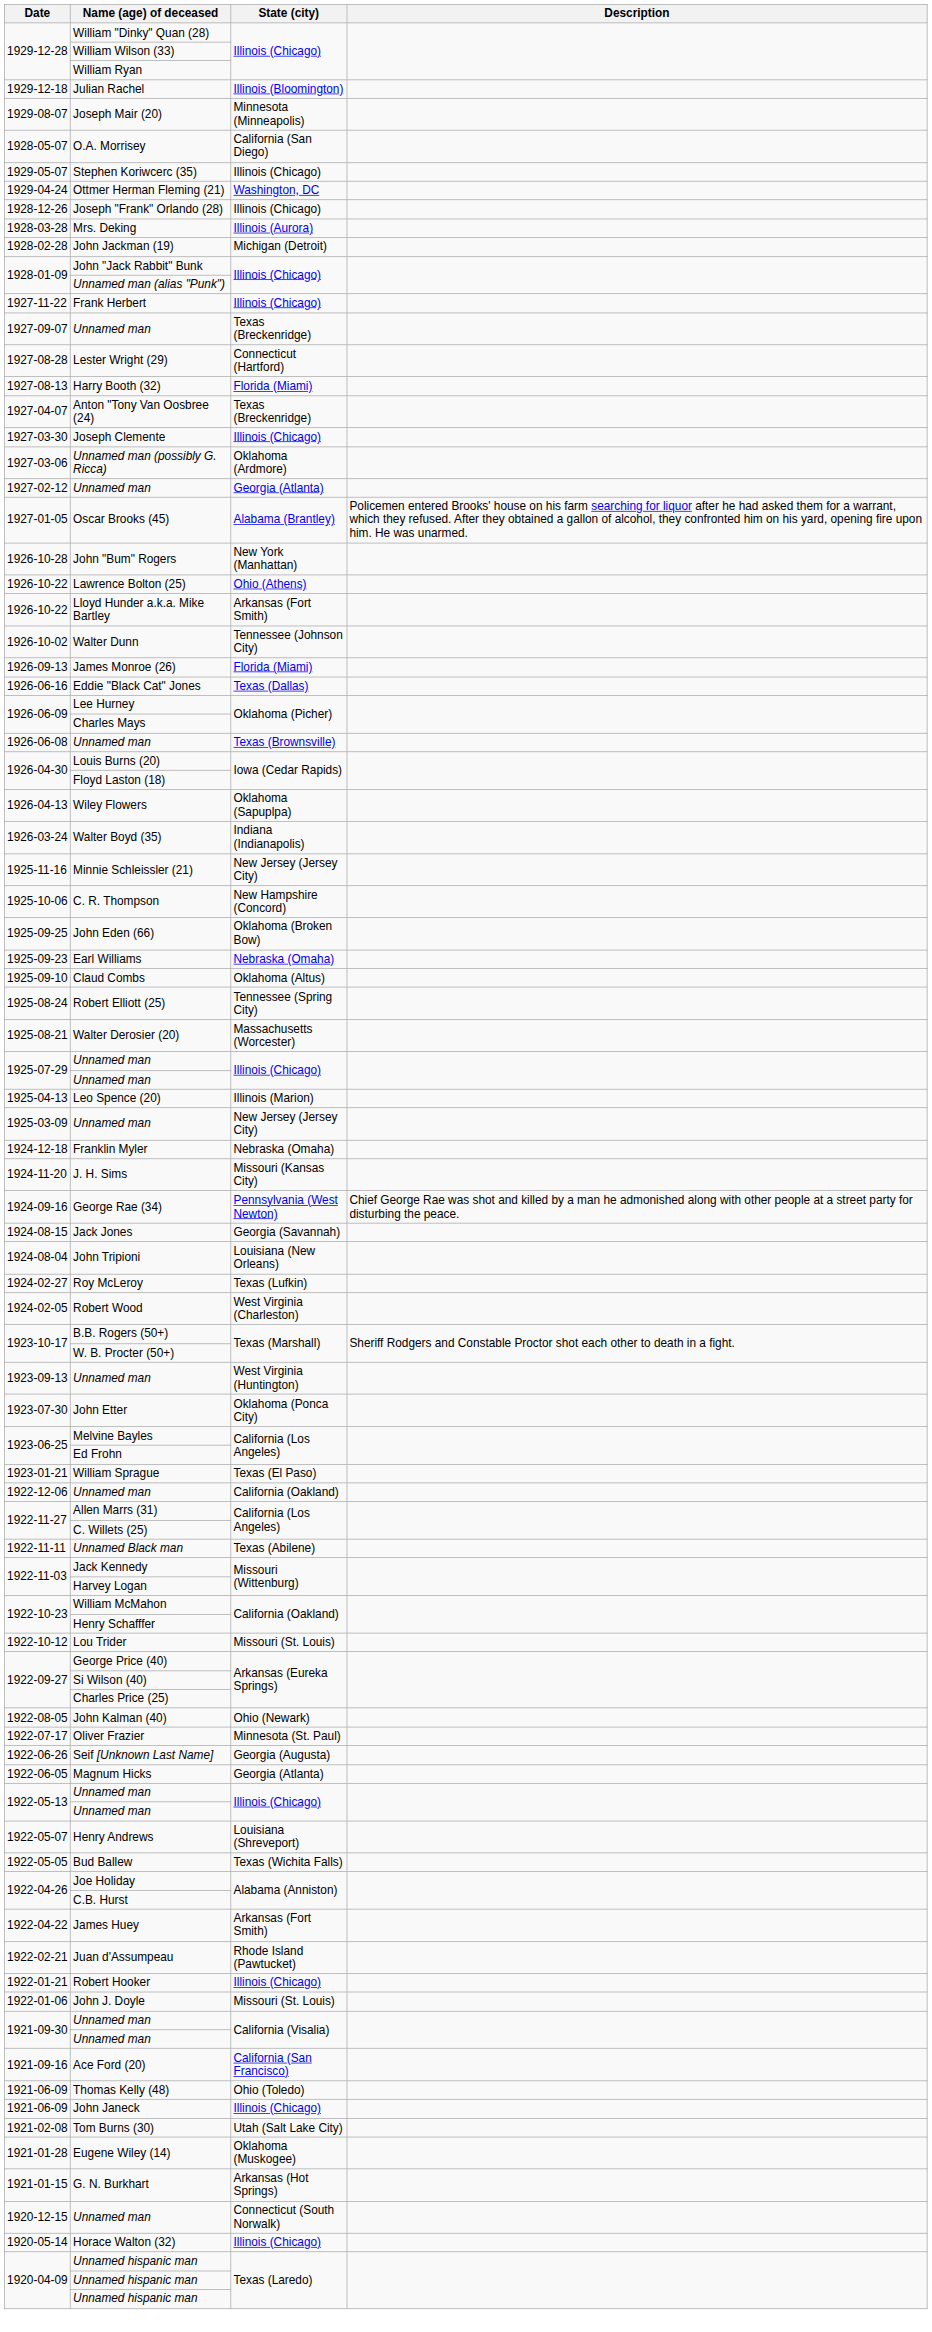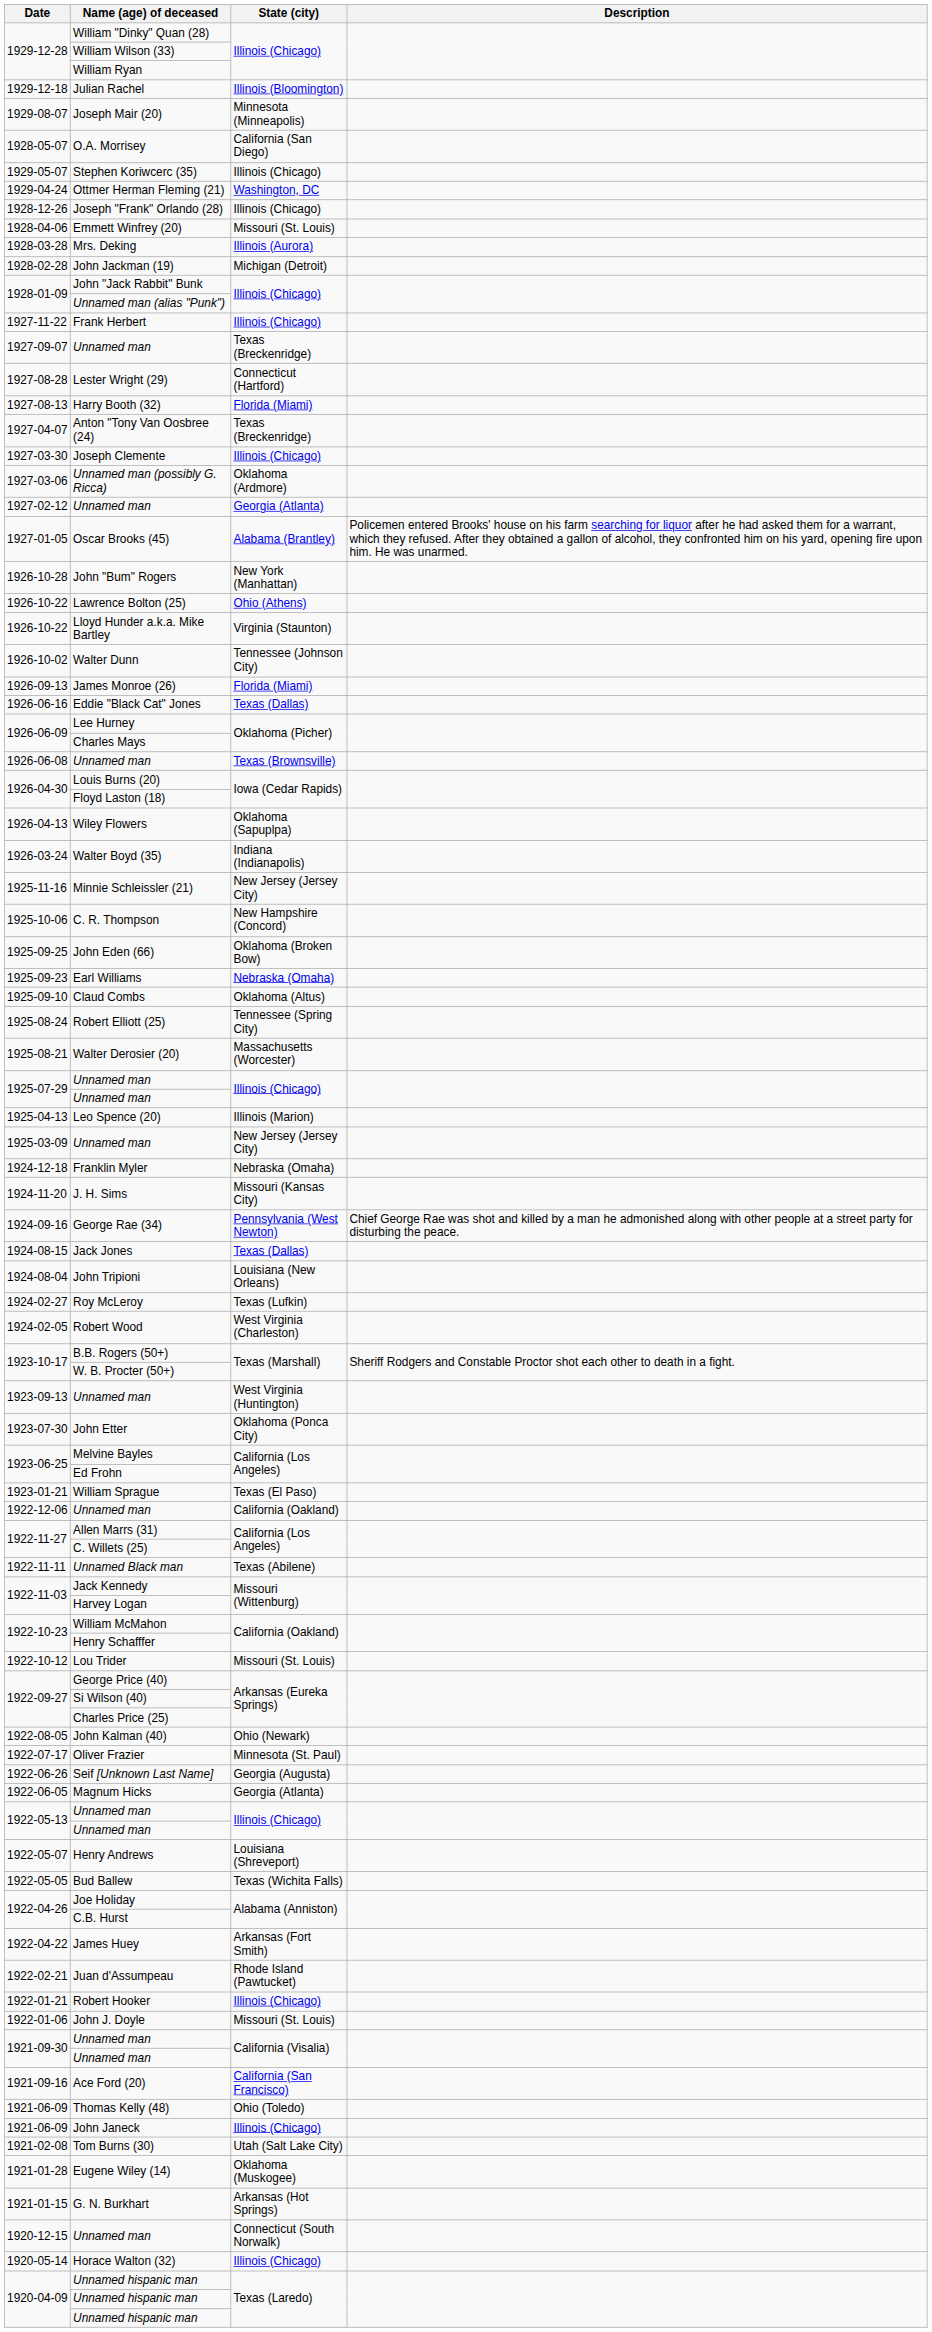 <table class="wikitable sortable" id="1920">
 <tr>
 <th>Date</th>
 <th nowrap>Name (age) of deceased</th>
 <th>State (city)</th>
 <th>Description</th>
 </tr>
 <tr>
 <td rowspan="3">1929-12-28</td>
 <td>William "Dinky" Quan (28)</td>
 <td rowspan="3"><a href='#'>Illinois (Chicago)</a></td>
 <td rowspan="3"></td>
 </tr>
 <tr>
 <td>William Wilson (33)</td>
 </tr>
 <tr>
 <td>William Ryan</td>
 </tr>
 <tr>
 <td>1929-12-18</td>
 <td>Julian Rachel</td>
 <td><a href='#'>Illinois (Bloomington)</a></td>
 <td></td>
 </tr>
 <tr>
 <td>1929-08-07</td>
 <td>Joseph Mair (20)</td>
 <td>Minnesota (Minneapolis)</td>
 <td></td>
 </tr>
 <tr>
 <td>1928-05-07</td>
 <td>O.A. Morrisey</td>
 <td>California (San Diego)</td>
 <td></td>
 </tr>
 <tr>
 <td>1929-05-07</td>
 <td>Stephen Koriwcerc (35)</td>
 <td>Illinois (Chicago)</td>
 <td></td>
 </tr>
 <tr>
 <td>1929-04-24</td>
 <td>Ottmer Herman Fleming (21)</td>
 <td><a href='#'>Washington, DC</a></td>
 <td></td>
 </tr>
 <tr>
 <td>1928-12-26</td>
 <td>Joseph "Frank" Orlando (28)</td>
 <td>Illinois (Chicago)</td>
+<td></td>
+</tr>
+<tr>
+<td>1928-04-06</td>
+<td>Emmett Winfrey (20)</td>
+<td>Missouri (St. Louis)</td>
 <td></td>
 </tr>
 <tr>
 <td>1928-03-28</td>
 <td>Mrs. Deking</td>
 <td><a href='#'>Illinois (Aurora)</a></td>
 <td></td>
 </tr>
 <tr>
 <td>1928-02-28</td>
 <td>John Jackman (19)</td>
 <td>Michigan (Detroit)</td>
 <td></td>
 </tr>
 <tr>
 <td rowspan="2">1928-01-09</td>
 <td>John "Jack Rabbit" Bunk</td>
 <td rowspan="2"><a href='#'>Illinois (Chicago)</a></td>
 <td rowspan="2"></td>
 </tr>
 <tr>
 <td><em>Unnamed man (alias "Punk")</em></td>
 </tr>
 <tr>
 <td>1927-11-22</td>
 <td>Frank Herbert</td>
 <td><a href='#'>Illinois (Chicago)</a></td>
 <td></td>
 </tr>
 <tr>
 <td>1927-09-07</td>
 <td><em>Unnamed man</em></td>
 <td>Texas (Breckenridge)</td>
 <td></td>
 </tr>
 <tr>
 <td>1927-08-28</td>
 <td>Lester Wright (29)</td>
 <td>Connecticut (Hartford)</td>
 <td></td>
 </tr>
 <tr>
 <td>1927-08-13</td>
 <td>Harry Booth (32)</td>
 <td><a href='#'>Florida (Miami)</a></td>
 <td></td>
 </tr>
 <tr>
 <td>1927-04-07</td>
 <td>Anton "Tony Van Oosbree (24)</td>
 <td>Texas (Breckenridge)</td>
 <td></td>
 </tr>
 <tr>
 <td>1927-03-30</td>
 <td>Joseph Clemente</td>
 <td><a href='#'>Illinois (Chicago)</a></td>
 <td></td>
 </tr>
 <tr>
 <td>1927-03-06</td>
 <td><em>Unnamed man (possibly G. Ricca)</em></td>
 <td>Oklahoma (Ardmore)</td>
 <td></td>
 </tr>
 <tr>
 <td>1927-02-12</td>
 <td><em>Unnamed man</em></td>
 <td><a href='#'>Georgia (Atlanta)</a></td>
 <td></td>
 </tr>
 <tr>
 <td nowrap="">1927-01-05</td>
 <td>Oscar Brooks (45)</td>
 <td><a href='#'>Alabama (Brantley)</a></td>
 <td>Policemen entered Brooks' house on his farm <a href='#'>searching for liquor</a> after he had asked them for a warrant, which they refused. After they obtained a gallon of alcohol, they confronted him on his yard, opening fire upon him. He was unarmed.</td>
 </tr>
 <tr>
 <td>1926-10-28</td>
 <td>John "Bum" Rogers</td>
 <td>New York (Manhattan)</td>
 <td></td>
 </tr>
 <tr>
 <td>1926-10-22</td>
 <td>Lawrence Bolton (25)</td>
 <td><a href='#'>Ohio (Athens)</a></td>
 <td></td>
 </tr>
 <tr>
 <td>1926-10-22</td>
 <td>Lloyd Hunder a.k.a. Mike Bartley</td>
-<td>Arkansas (Fort Smith)</td>
+<td>Virginia (Staunton)</td>
 <td></td>
 </tr>
 <tr>
 <td>1926-10-02</td>
 <td>Walter Dunn</td>
 <td>Tennessee (Johnson City)</td>
 <td></td>
 </tr>
 <tr>
 <td>1926-09-13</td>
 <td>James Monroe (26)</td>
 <td><a href='#'>Florida (Miami)</a></td>
 <td></td>
 </tr>
 <tr>
 <td>1926-06-16</td>
 <td>Eddie "Black Cat" Jones</td>
 <td><a href='#'>Texas (Dallas)</a></td>
 <td></td>
 </tr>
 <tr>
 <td rowspan="2">1926-06-09</td>
 <td>Lee Hurney</td>
 <td rowspan="2">Oklahoma (Picher)</td>
 <td rowspan="2"></td>
 </tr>
 <tr>
 <td>Charles Mays</td>
 </tr>
 <tr>
 <td>1926-06-08</td>
 <td><em>Unnamed man</em></td>
 <td><a href='#'>Texas (Brownsville)</a></td>
 <td></td>
 </tr>
 <tr>
 <td rowspan="2">1926-04-30</td>
 <td>Louis Burns (20)</td>
 <td rowspan="2">Iowa (Cedar Rapids)</td>
 <td rowspan="2"></td>
 </tr>
 <tr>
 <td>Floyd Laston (18)</td>
 </tr>
 <tr>
 <td>1926-04-13</td>
 <td>Wiley Flowers</td>
 <td>Oklahoma (Sapuplpa)</td>
 <td></td>
 </tr>
 <tr>
 <td>1926-03-24</td>
 <td>Walter Boyd (35)</td>
 <td>Indiana (Indianapolis)</td>
 <td></td>
 </tr>
 <tr>
 <td>1925-11-16</td>
 <td>Minnie Schleissler (21)</td>
 <td>New Jersey (Jersey City)</td>
 <td></td>
 </tr>
 <tr>
 <td>1925-10-06</td>
 <td>C. R. Thompson</td>
 <td>New Hampshire (Concord)</td>
 <td></td>
 </tr>
 <tr>
 <td>1925-09-25</td>
 <td>John Eden (66)</td>
 <td>Oklahoma (Broken Bow)</td>
 <td></td>
 </tr>
 <tr>
 <td>1925-09-23</td>
 <td>Earl Williams</td>
 <td><a href='#'>Nebraska (Omaha)</a></td>
 <td></td>
 </tr>
 <tr>
 <td>1925-09-10</td>
 <td>Claud Combs</td>
 <td>Oklahoma (Altus)</td>
 <td></td>
 </tr>
 <tr>
 <td>1925-08-24</td>
 <td>Robert Elliott (25)</td>
 <td>Tennessee (Spring City)</td>
 <td></td>
 </tr>
 <tr>
 <td>1925-08-21</td>
 <td>Walter Derosier (20)</td>
 <td>Massachusetts (Worcester)</td>
 <td></td>
 </tr>
 <tr>
 <td rowspan="2">1925-07-29</td>
 <td><em>Unnamed man</em></td>
 <td rowspan="2"><a href='#'>Illinois (Chicago)</a></td>
 <td rowspan="2"></td>
 </tr>
 <tr>
 <td><em>Unnamed man</em></td>
 </tr>
 <tr>
 <td>1925-04-13</td>
 <td>Leo Spence (20)</td>
 <td>Illinois (Marion)</td>
 <td></td>
 </tr>
 <tr>
 <td>1925-03-09</td>
 <td><em>Unnamed man</em></td>
 <td>New Jersey (Jersey City)</td>
 <td></td>
 </tr>
 <tr>
 <td>1924-12-18</td>
 <td>Franklin Myler</td>
 <td>Nebraska (Omaha)</td>
 <td></td>
 </tr>
 <tr>
 <td>1924-11-20</td>
 <td>J. H. Sims</td>
 <td>Missouri (Kansas City)</td>
 <td></td>
 </tr>
 <tr>
 <td nowrap="">1924-09-16</td>
 <td>George Rae (34)</td>
 <td><a href='#'>Pennsylvania (West Newton)</a></td>
 <td>Chief George Rae was shot and killed by a man he admonished along with other people at a street party for disturbing the peace.</td>
 </tr>
 <tr>
 <td>1924-08-15</td>
 <td>Jack Jones</td>
-<td>Georgia (Savannah)</td>
+<td><a href='#'>Texas (Dallas)</a></td>
 <td></td>
 </tr>
 <tr>
 <td>1924-08-04</td>
 <td>John Tripioni</td>
 <td>Louisiana (New Orleans)</td>
 <td></td>
 </tr>
 <tr>
 <td>1924-02-27</td>
 <td>Roy McLeroy</td>
 <td>Texas (Lufkin)</td>
 <td></td>
 </tr>
 <tr>
 <td>1924-02-05</td>
 <td>Robert Wood</td>
 <td>West Virginia (Charleston)</td>
 <td></td>
 </tr>
 <tr>
 <td rowspan="2">1923-10-17</td>
 <td>B.B. Rogers (50+)</td>
 <td rowspan="2">Texas (Marshall)</td>
 <td rowspan="2">Sheriff Rodgers and Constable Proctor shot each other to death in a fight.</td>
 </tr>
 <tr>
 <td>W. B. Procter (50+)</td>
 </tr>
 <tr>
 <td>1923-09-13</td>
 <td><em>Unnamed man</em></td>
 <td>West Virginia (Huntington)</td>
 <td></td>
 </tr>
 <tr>
 <td>1923-07-30</td>
 <td>John Etter</td>
 <td>Oklahoma (Ponca City)</td>
 <td></td>
 </tr>
 <tr>
 <td rowspan="2">1923-06-25</td>
 <td>Melvine Bayles</td>
 <td rowspan="2">California (Los Angeles)</td>
 <td rowspan="2"></td>
 </tr>
 <tr>
 <td>Ed Frohn</td>
 </tr>
 <tr>
 <td>1923-01-21</td>
 <td>William Sprague</td>
 <td>Texas (El Paso)</td>
 <td></td>
 </tr>
 <tr>
 <td>1922-12-06</td>
 <td><em>Unnamed man</em></td>
 <td>California (Oakland)</td>
 <td></td>
 </tr>
 <tr>
 <td rowspan="2">1922-11-27</td>
 <td>Allen Marrs (31)</td>
 <td rowspan="2">California (Los Angeles)</td>
 <td rowspan="2"></td>
 </tr>
 <tr>
 <td>C. Willets (25)</td>
 </tr>
 <tr>
 <td>1922-11-11</td>
 <td><em>Unnamed Black man</em></td>
 <td>Texas (Abilene)</td>
 <td></td>
 </tr>
 <tr>
 <td rowspan="2">1922-11-03</td>
 <td>Jack Kennedy</td>
 <td rowspan="2">Missouri (Wittenburg)</td>
 <td rowspan="2"></td>
 </tr>
 <tr>
 <td>Harvey Logan</td>
 </tr>
 <tr>
 <td rowspan="2">1922-10-23</td>
 <td>William McMahon</td>
 <td rowspan="2">California (Oakland)</td>
 <td rowspan="2"></td>
 </tr>
 <tr>
 <td>Henry Schafffer</td>
 </tr>
 <tr>
 <td>1922-10-12</td>
 <td>Lou Trider</td>
 <td>Missouri (St. Louis)</td>
 <td></td>
 </tr>
 <tr>
 <td rowspan="3">1922-09-27</td>
 <td>George Price (40)</td>
 <td rowspan="3">Arkansas (Eureka Springs)</td>
 <td rowspan="3"></td>
 </tr>
 <tr>
 <td>Si Wilson (40)</td>
 </tr>
 <tr>
 <td>Charles Price (25)</td>
 </tr>
 <tr>
 <td>1922-08-05</td>
 <td>John Kalman (40)</td>
 <td>Ohio (Newark)</td>
 <td></td>
 </tr>
 <tr>
 <td>1922-07-17</td>
 <td>Oliver Frazier</td>
 <td>Minnesota (St. Paul)</td>
 <td></td>
 </tr>
 <tr>
 <td>1922-06-26</td>
 <td>Seif <em>[Unknown Last Name]</em></td>
 <td>Georgia (Augusta)</td>
 <td></td>
 </tr>
 <tr>
 <td>1922-06-05</td>
 <td>Magnum Hicks</td>
 <td>Georgia (Atlanta)</td>
 <td></td>
 </tr>
 <tr>
 <td rowspan="2">1922-05-13</td>
 <td><em>Unnamed man</em></td>
 <td rowspan="2"><a href='#'>Illinois (Chicago)</a></td>
 <td rowspan="2"></td>
 </tr>
 <tr>
 <td><em>Unnamed man</em></td>
 </tr>
 <tr>
 <td>1922-05-07</td>
 <td>Henry Andrews</td>
 <td>Louisiana (Shreveport)</td>
 <td></td>
 </tr>
 <tr>
 <td>1922-05-05</td>
 <td>Bud Ballew</td>
 <td>Texas (Wichita Falls)</td>
 <td></td>
 </tr>
 <tr>
 <td rowspan="2">1922-04-26</td>
 <td>Joe Holiday</td>
 <td rowspan="2">Alabama (Anniston)</td>
 <td rowspan="2"></td>
 </tr>
 <tr>
 <td>C.B. Hurst</td>
 </tr>
 <tr>
 <td>1922-04-22</td>
 <td>James Huey</td>
 <td>Arkansas (Fort Smith)</td>
 <td></td>
 </tr>
 <tr>
 <td>1922-02-21</td>
 <td>Juan d'Assumpeau</td>
 <td>Rhode Island (Pawtucket)</td>
 <td></td>
 </tr>
 <tr>
 <td>1922-01-21</td>
 <td>Robert Hooker</td>
 <td><a href='#'>Illinois (Chicago)</a></td>
 <td></td>
 </tr>
 <tr>
 <td>1922-01-06</td>
 <td>John J. Doyle</td>
 <td>Missouri (St. Louis)</td>
 <td></td>
 </tr>
 <tr>
 <td rowspan="2">1921-09-30</td>
 <td><em>Unnamed man</em></td>
 <td rowspan="2">California (Visalia)</td>
 <td rowspan="2"></td>
 </tr>
 <tr>
 <td><em>Unnamed man</em></td>
 </tr>
 <tr>
 <td>1921-09-16</td>
 <td>Ace Ford (20)</td>
 <td><a href='#'>California (San Francisco)</a></td>
 <td></td>
 </tr>
 <tr>
 <td>1921-06-09</td>
 <td>Thomas Kelly (48)</td>
 <td>Ohio (Toledo)</td>
 <td></td>
 </tr>
 <tr>
 <td>1921-06-09</td>
 <td>John Janeck</td>
 <td><a href='#'>Illinois (Chicago)</a></td>
 <td></td>
 </tr>
 <tr>
 <td>1921-02-08</td>
 <td>Tom Burns (30)</td>
 <td>Utah (Salt Lake City)</td>
 <td></td>
 </tr>
 <tr>
 <td>1921-01-28</td>
 <td>Eugene Wiley (14)</td>
 <td>Oklahoma (Muskogee)</td>
 <td></td>
 </tr>
 <tr>
 <td>1921-01-15</td>
 <td>G. N. Burkhart</td>
 <td>Arkansas (Hot Springs)</td>
 <td></td>
 </tr>
 <tr>
 <td>1920-12-15</td>
 <td><em>Unnamed man</em></td>
 <td>Connecticut (South Norwalk)</td>
 <td></td>
 </tr>
 <tr>
 <td>1920-05-14</td>
 <td>Horace Walton (32)</td>
 <td><a href='#'>Illinois (Chicago)</a></td>
 <td></td>
 </tr>
 <tr>
 <td rowspan="3">1920-04-09</td>
 <td><em>Unnamed hispanic man</em></td>
 <td rowspan="3">Texas (Laredo)</td>
 <td rowspan="3"></td>
 </tr>
 <tr>
 <td><em>Unnamed hispanic man</em></td>
 </tr>
 <tr>
 <td><em>Unnamed hispanic man</em></td>
 </tr>
 </table>
